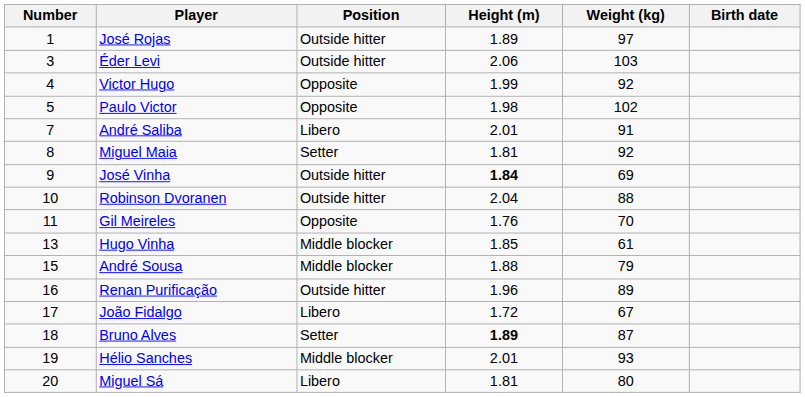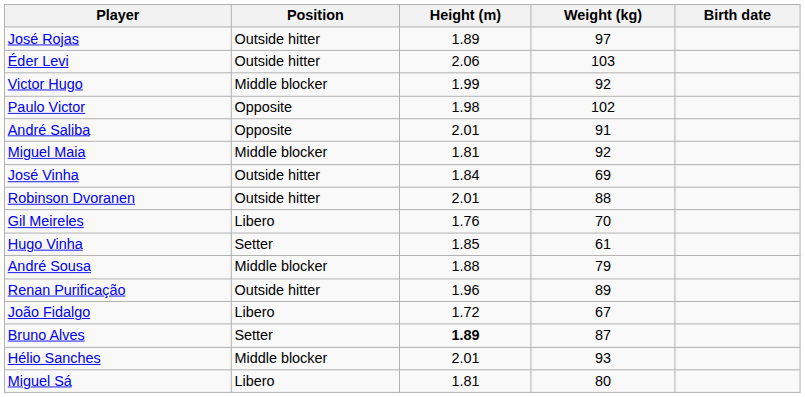 <table class="wikitable" style="width:70%;">
 <tr>
-<th>Number</th>
 <th>Player</th>
 <th>Position</th>
 <th>Height (m)</th>
 <th>Weight (kg)</th>
 <th>Birth date</th>
 </tr>
 <tr>
-<td align=center>1</td>
 <td> <a href='#'>José Rojas</a></td>
 <td>Outside hitter</td>
 <td align=center>1.89</td>
 <td align=center>97</td>
 <td></td>
 </tr>
 <tr>
-<td align=center>3</td>
 <td> <a href='#'>Éder Levi</a></td>
 <td>Outside hitter</td>
 <td align=center>2.06</td>
 <td align=center>103</td>
 <td></td>
 </tr>
 <tr>
-<td align=center>4</td>
 <td> <a href='#'>Victor Hugo</a></td>
-<td>Opposite</td>
+<td>Middle blocker</td>
 <td align=center>1.99</td>
 <td align=center>92</td>
 <td></td>
 </tr>
 <tr>
-<td align=center>5</td>
 <td> <a href='#'>Paulo Victor</a></td>
 <td>Opposite</td>
 <td align=center>1.98</td>
 <td align=center>102</td>
 <td></td>
 </tr>
 <tr>
-<td align=center>7</td>
 <td> <a href='#'>André Saliba</a></td>
-<td>Libero</td>
+<td>Opposite</td>
 <td align=center>2.01</td>
 <td align=center>91</td>
 <td></td>
 </tr>
 <tr>
-<td align=center>8</td>
 <td> <a href='#'>Miguel Maia</a></td>
-<td>Setter</td>
+<td>Middle blocker</td>
 <td align=center>1.81</td>
 <td align=center>92</td>
 <td></td>
 </tr>
 <tr>
-<td align=center>9</td>
 <td> <a href='#'>José Vinha</a></td>
 <td>Outside hitter</td>
-<td align=center><strong>1.84</strong></td>
+<td align=center>1.84</td>
 <td align=center>69</td>
 <td></td>
 </tr>
 <tr>
-<td align=center>10</td>
 <td> <a href='#'>Robinson Dvoranen</a></td>
 <td>Outside hitter</td>
-<td align=center>2.04</td>
+<td align=center>2.01</td>
 <td align=center>88</td>
 <td></td>
 </tr>
 <tr>
-<td align=center>11</td>
 <td> <a href='#'>Gil Meireles</a></td>
-<td>Opposite</td>
+<td>Libero</td>
 <td align=center>1.76</td>
 <td align=center>70</td>
 <td></td>
 </tr>
 <tr>
-<td align=center>13</td>
 <td> <a href='#'>Hugo Vinha</a></td>
-<td>Middle blocker</td>
+<td>Setter</td>
 <td align=center>1.85</td>
 <td align=center>61</td>
 <td></td>
 </tr>
 <tr>
-<td align=center>15</td>
 <td> <a href='#'>André Sousa</a></td>
 <td>Middle blocker</td>
 <td align=center>1.88</td>
 <td align=center>79</td>
 <td></td>
 </tr>
 <tr>
-<td align=center>16</td>
 <td> <a href='#'>Renan Purificação</a></td>
 <td>Outside hitter</td>
 <td align=center>1.96</td>
 <td align=center>89</td>
 <td></td>
 </tr>
 <tr>
-<td align=center>17</td>
 <td> <a href='#'>João Fidalgo</a></td>
 <td>Libero</td>
 <td align=center>1.72</td>
 <td align=center>67</td>
 <td></td>
 </tr>
 <tr>
-<td align=center>18</td>
 <td> <a href='#'>Bruno Alves</a></td>
 <td>Setter</td>
 <td align=center><strong>1.89</strong></td>
 <td align=center>87</td>
 <td></td>
 </tr>
 <tr>
-<td align=center>19</td>
 <td> <a href='#'>Hélio Sanches</a></td>
 <td>Middle blocker</td>
 <td align=center>2.01</td>
 <td align=center>93</td>
 <td></td>
 </tr>
 <tr>
-<td align=center>20</td>
 <td> <a href='#'>Miguel Sá</a></td>
 <td>Libero</td>
 <td align=center>1.81</td>
 <td align=center>80</td>
 <td></td>
 </tr>
 </table>
